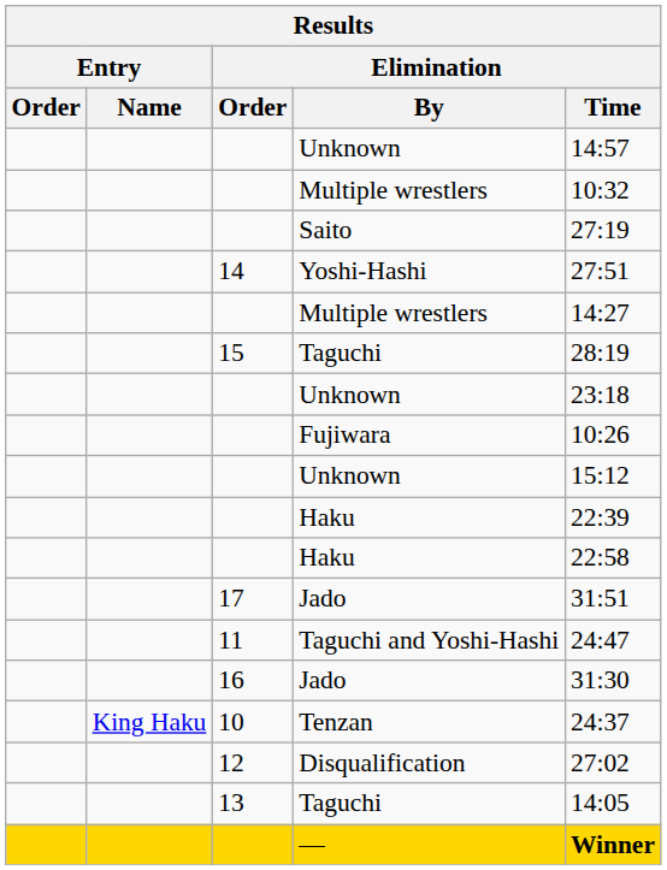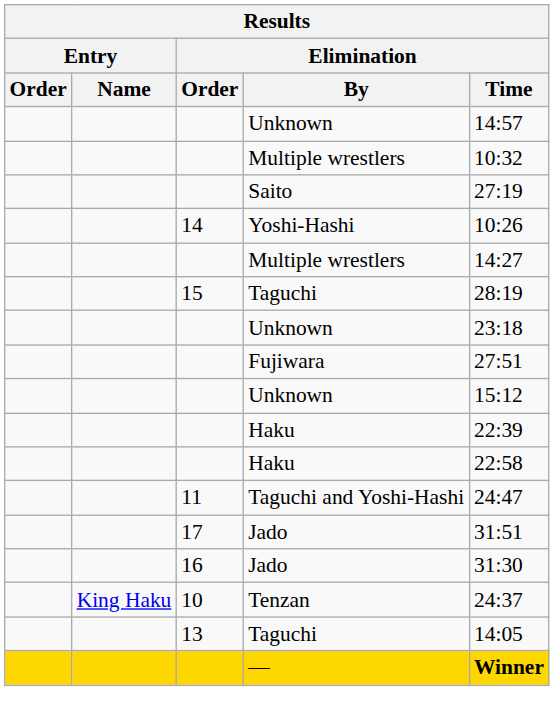 <table class="wikitable sortable">
 <tr>
 <th colspan="5">Results</th>
 </tr>
 <tr>
 <th colspan="2">Entry</th>
 <th colspan="3">Elimination</th>
 </tr>
 <tr>
 <th>Order</th>
 <th>Name</th>
 <th>Order</th>
 <th>By</th>
 <th>Time</th>
 </tr>
 <tr>
 <td></td>
 <td></td>
 <td></td>
 <td>Unknown</td>
 <td>14:57</td>
 </tr>
 <tr>
 <td></td>
 <td></td>
 <td></td>
 <td>Multiple wrestlers</td>
 <td>10:32</td>
 </tr>
 <tr>
 <td></td>
 <td></td>
 <td></td>
 <td>Saito</td>
 <td>27:19</td>
 </tr>
 <tr>
 <td></td>
 <td></td>
 <td>14</td>
 <td>Yoshi-Hashi</td>
-<td>27:51</td>
+<td>10:26</td>
 </tr>
 <tr>
 <td></td>
 <td></td>
 <td></td>
 <td>Multiple wrestlers</td>
 <td>14:27</td>
 </tr>
 <tr>
 <td></td>
 <td></td>
 <td>15</td>
 <td>Taguchi</td>
 <td>28:19</td>
 </tr>
 <tr>
 <td></td>
 <td></td>
 <td></td>
 <td>Unknown</td>
 <td>23:18</td>
 </tr>
 <tr>
 <td></td>
 <td></td>
 <td></td>
 <td>Fujiwara</td>
-<td>10:26</td>
+<td>27:51</td>
 </tr>
 <tr>
 <td></td>
 <td></td>
 <td></td>
 <td>Unknown</td>
 <td>15:12</td>
 </tr>
 <tr>
 <td></td>
 <td></td>
 <td></td>
 <td>Haku</td>
 <td>22:39</td>
 </tr>
 <tr>
 <td></td>
 <td></td>
 <td></td>
 <td>Haku</td>
 <td>22:58</td>
 </tr>
 <tr>
 <td></td>
 <td></td>
-<td>17</td>
-<td>Jado</td>
-<td>31:51</td>
+<td>11</td>
+<td>Taguchi and Yoshi-Hashi</td>
+<td>24:47</td>
 </tr>
 <tr>
 <td></td>
 <td></td>
-<td>11</td>
-<td>Taguchi and Yoshi-Hashi</td>
-<td>24:47</td>
+<td>17</td>
+<td>Jado</td>
+<td>31:51</td>
 </tr>
 <tr>
 <td></td>
 <td></td>
 <td>16</td>
 <td>Jado</td>
 <td>31:30</td>
 </tr>
 <tr>
 <td></td>
 <td><a href='#'>King Haku</a></td>
 <td>10</td>
 <td>Tenzan</td>
 <td>24:37</td>
 </tr>
 <tr>
 <td></td>
 <td></td>
-<td>12</td>
-<td>Disqualification</td>
-<td>27:02</td>
-</tr>
-<tr>
-<td></td>
-<td></td>
 <td>13</td>
 <td>Taguchi</td>
 <td>14:05</td>
 </tr>
 <tr style="background:gold">
 <td></td>
 <td><strong></strong></td>
 <td></td>
 <td>—</td>
 <td><strong>Winner</strong></td>
 </tr>
 </table>
